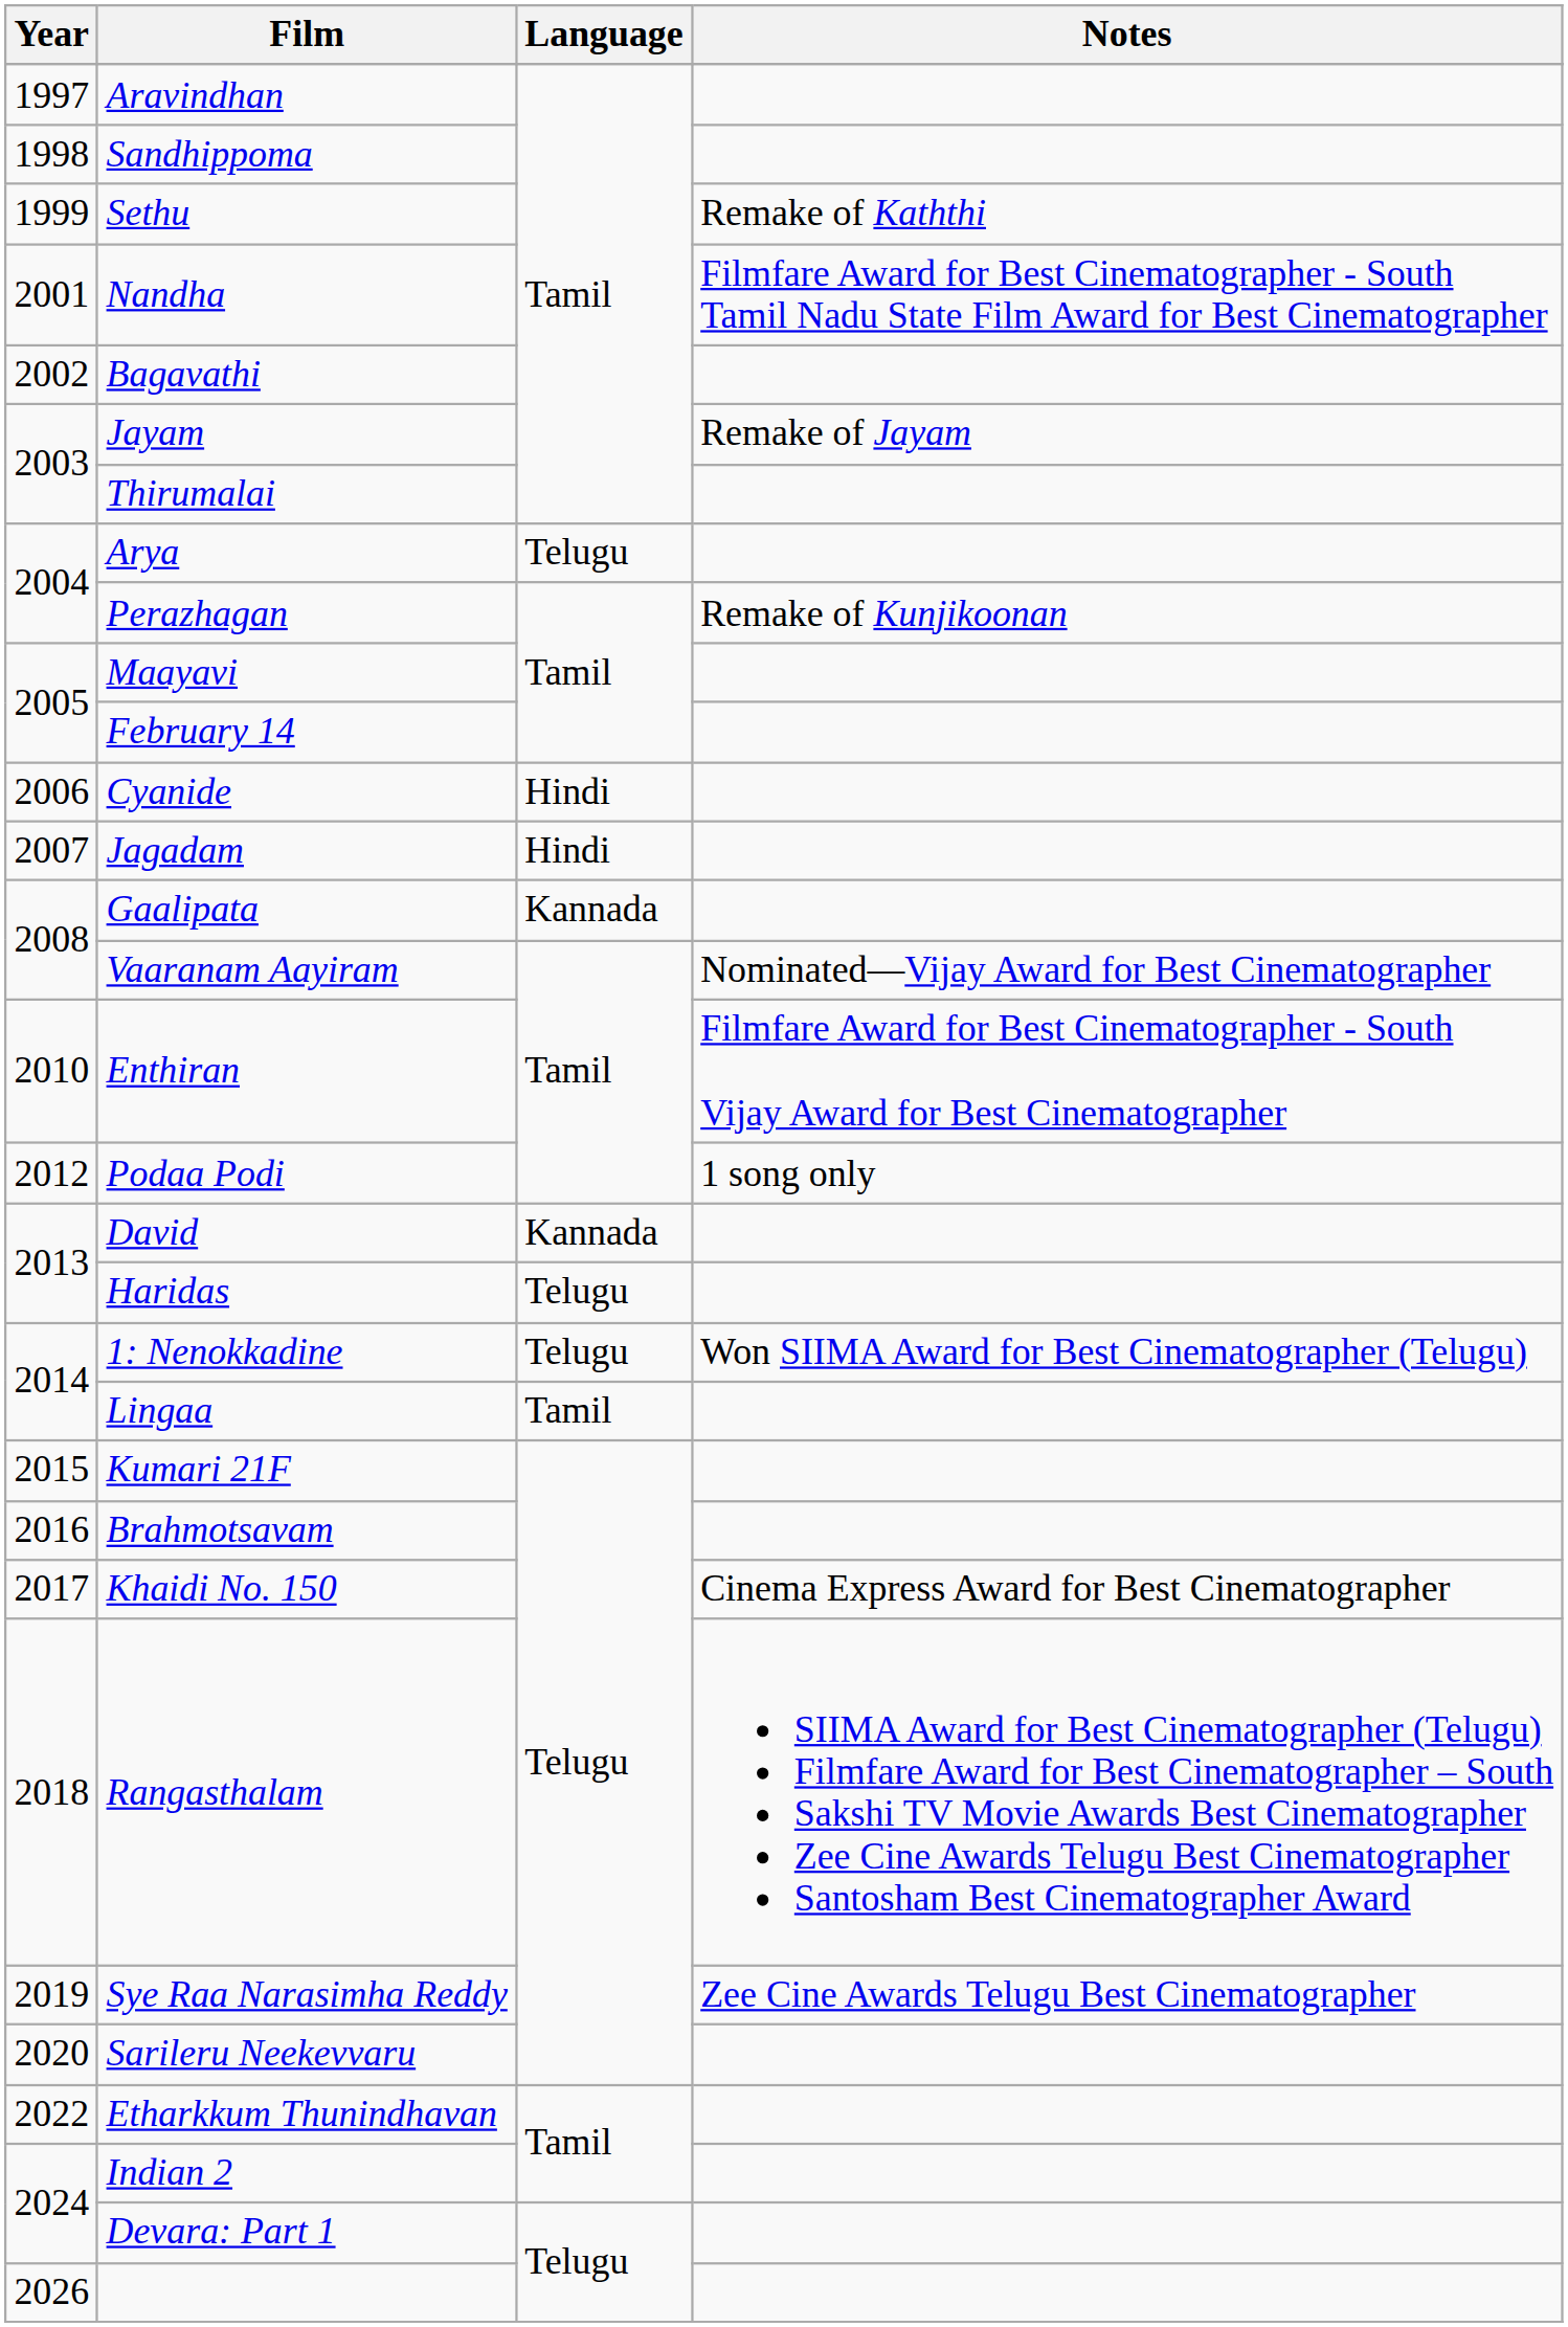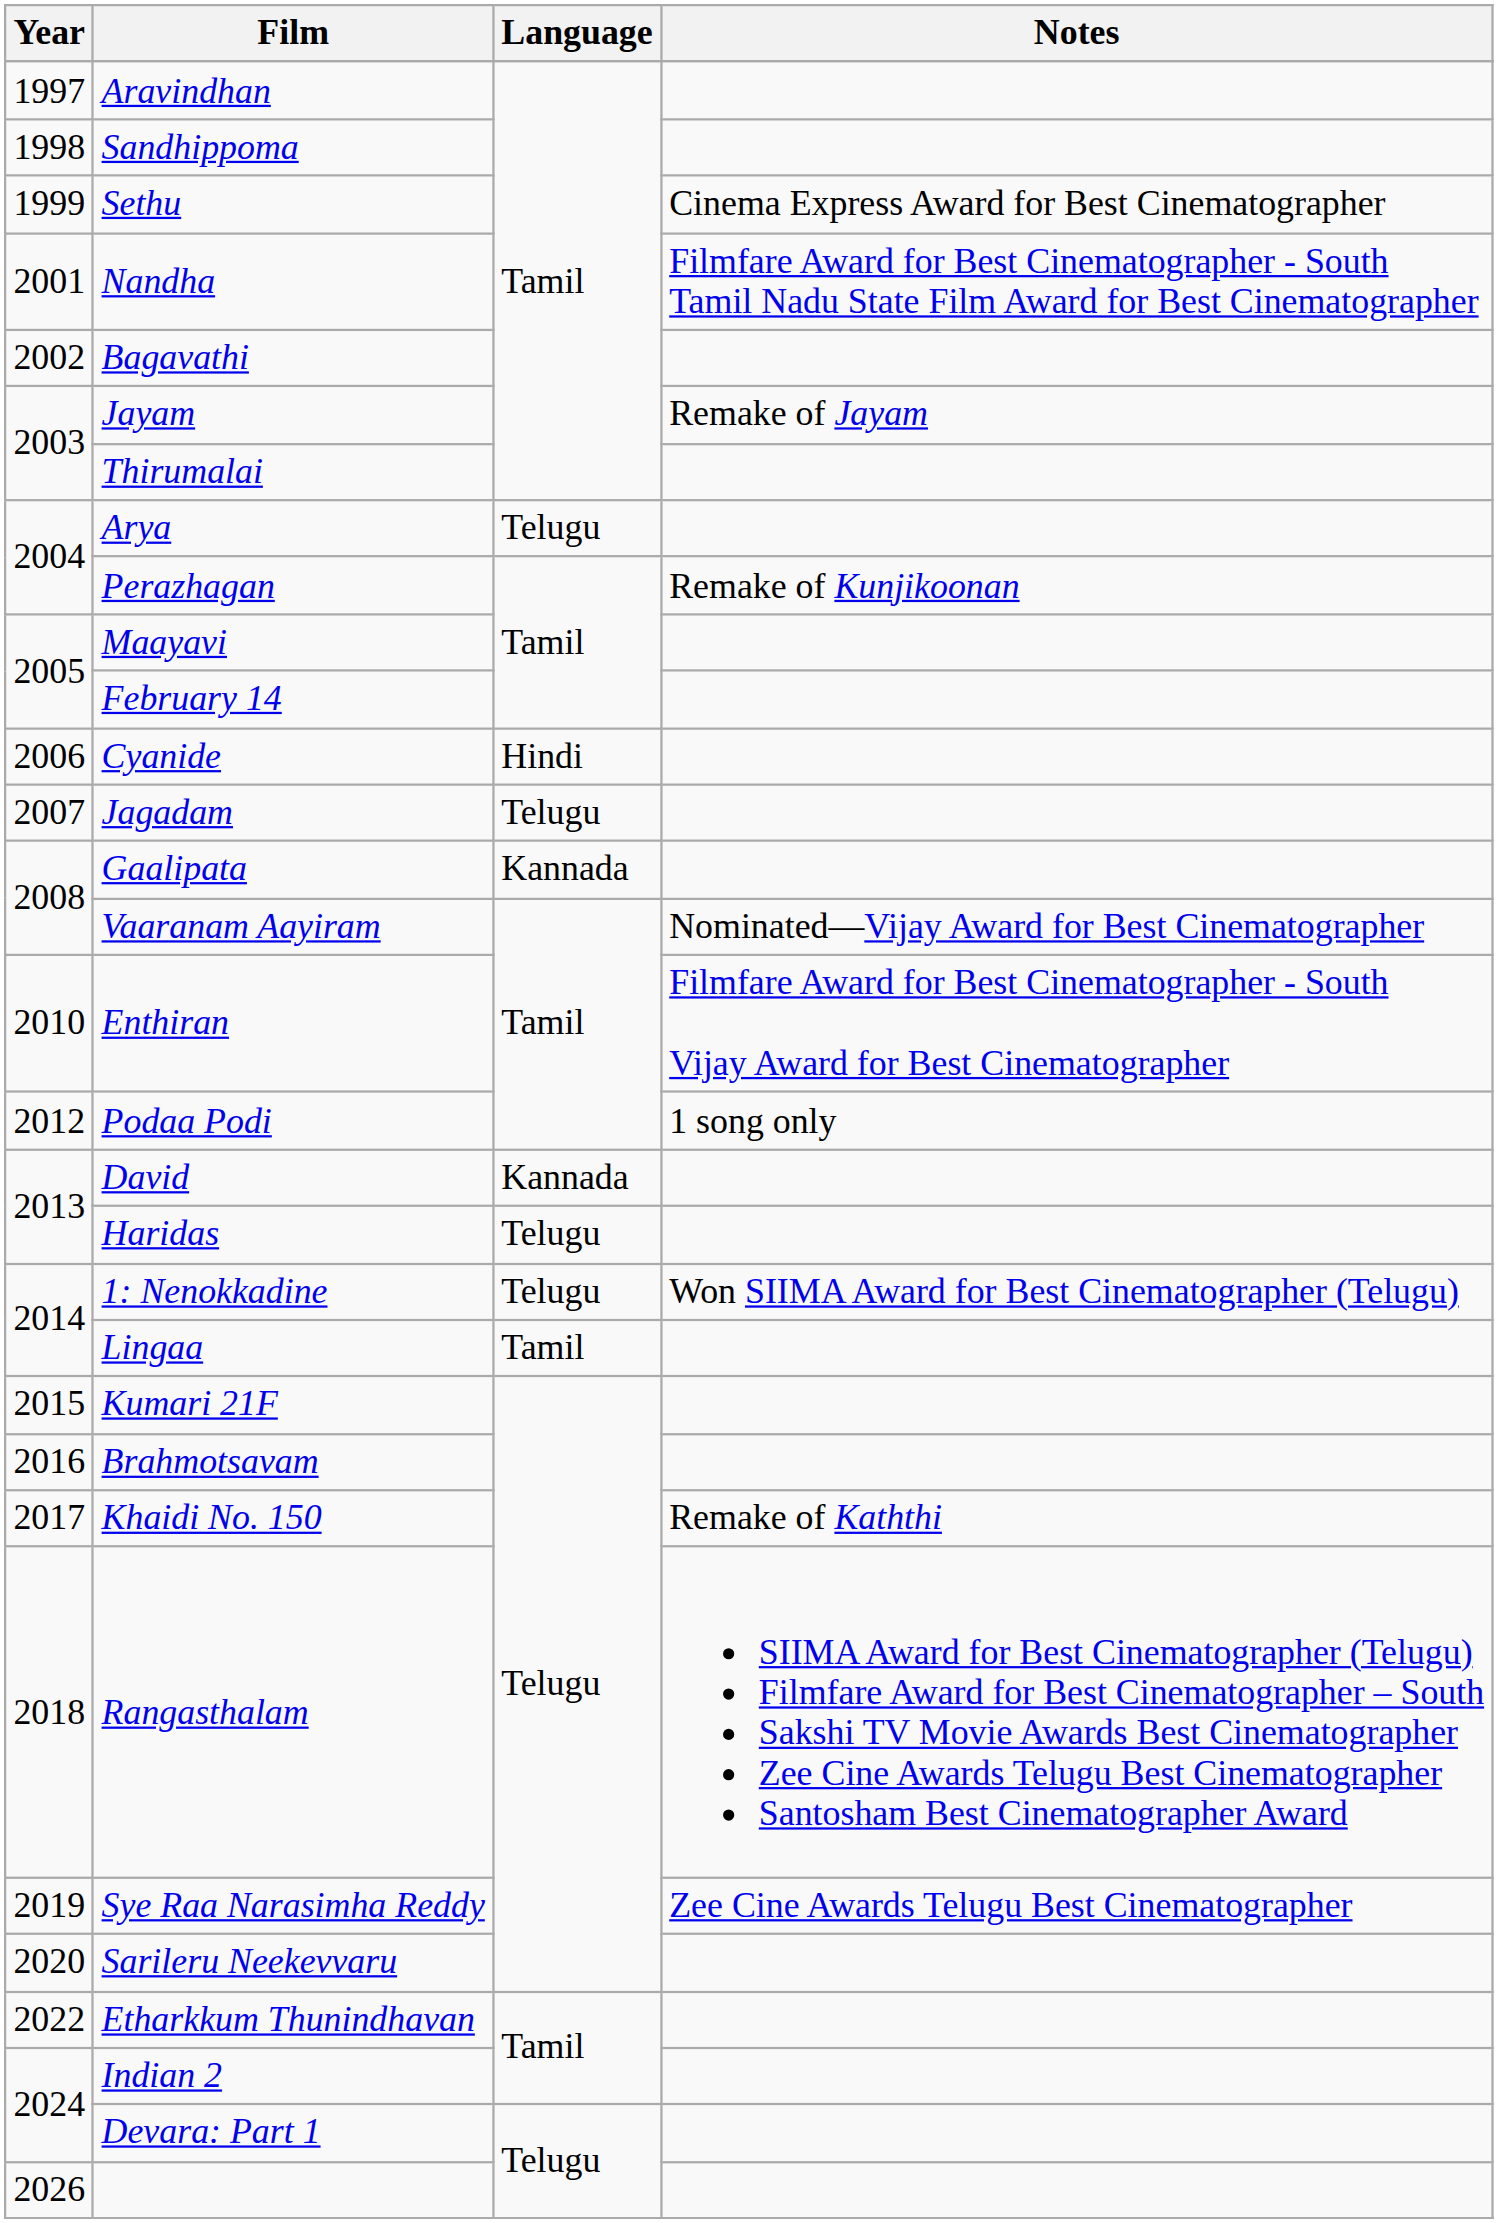 <table class="wikitable sortable">
 <tr>
 <th>Year</th>
 <th>Film</th>
 <th>Language</th>
 <th>Notes</th>
 </tr>
 <tr>
 </tr>
 <tr>
 <td>1997</td>
 <td><em><a href='#'>Aravindhan</a></em></td>
 <td rowspan="7">Tamil</td>
 <td></td>
 </tr>
 <tr>
 <td>1998</td>
 <td><em><a href='#'>Sandhippoma</a></em></td>
 <td></td>
 </tr>
 <tr>
 <td>1999</td>
 <td><em><a href='#'>Sethu</a></em></td>
-<td>Remake of <em><a href='#'>Kaththi</a></em></td>
+<td>Cinema Express Award for Best Cinematographer</td>
 </tr>
 <tr>
 <td>2001</td>
 <td><em><a href='#'>Nandha</a></em></td>
 <td><a href='#'>Filmfare Award for Best Cinematographer - South</a><br><a href='#'>Tamil Nadu State Film Award for Best Cinematographer</a></td>
 </tr>
 <tr>
 <td>2002</td>
 <td><em><a href='#'>Bagavathi</a></em></td>
 <td></td>
 </tr>
 <tr>
 <td rowspan="2">2003</td>
 <td><em><a href='#'>Jayam</a></em></td>
 <td>Remake of <em><a href='#'>Jayam</a></em></td>
 </tr>
 <tr>
 <td><em><a href='#'>Thirumalai</a></em></td>
 <td></td>
 </tr>
 <tr>
 <td rowspan="2">2004</td>
 <td><em><a href='#'>Arya</a></em></td>
 <td>Telugu</td>
 <td></td>
 </tr>
 <tr>
 <td><em><a href='#'>Perazhagan</a></em></td>
 <td rowspan="3">Tamil</td>
 <td>Remake of <em><a href='#'>Kunjikoonan</a></em></td>
 </tr>
 <tr>
 <td rowspan="2">2005</td>
 <td><em><a href='#'>Maayavi</a></em></td>
 <td></td>
 </tr>
 <tr>
 <td><em><a href='#'>February 14</a></em></td>
 <td></td>
 </tr>
 <tr>
 <td>2006</td>
 <td><em><a href='#'>Cyanide</a></em></td>
 <td>Hindi</td>
 <td></td>
 </tr>
 <tr>
 <td>2007</td>
 <td><em><a href='#'>Jagadam</a></em></td>
-<td>Hindi</td>
+<td>Telugu</td>
 <td></td>
 </tr>
 <tr>
 <td rowspan="2">2008</td>
 <td><em><a href='#'>Gaalipata</a></em></td>
 <td>Kannada</td>
 <td></td>
 </tr>
 <tr>
 <td><em><a href='#'>Vaaranam Aayiram</a></em></td>
 <td rowspan="3">Tamil</td>
 <td>Nominated—<a href='#'>Vijay Award for Best Cinematographer</a></td>
 </tr>
 <tr>
 <td>2010</td>
 <td><em><a href='#'>Enthiran</a></em></td>
 <td><a href='#'>Filmfare Award for Best Cinematographer - South</a><br><br><a href='#'>Vijay Award for Best Cinematographer</a></td>
 </tr>
 <tr>
 <td>2012</td>
 <td><em><a href='#'>Podaa Podi</a></em></td>
 <td>1 song only</td>
 </tr>
 <tr>
 <td rowspan="2">2013</td>
 <td><em><a href='#'>David</a></em></td>
 <td>Kannada</td>
 <td></td>
 </tr>
 <tr>
 <td><em><a href='#'>Haridas</a></em></td>
 <td>Telugu</td>
 <td></td>
 </tr>
 <tr>
 <td rowspan="2">2014</td>
 <td><em><a href='#'>1: Nenokkadine</a></em></td>
 <td>Telugu</td>
 <td>Won <a href='#'>SIIMA Award for Best Cinematographer (Telugu)</a></td>
 </tr>
 <tr>
 <td><em><a href='#'>Lingaa</a></em></td>
 <td>Tamil</td>
 <td></td>
 </tr>
 <tr>
 <td>2015</td>
 <td><em><a href='#'>Kumari 21F</a></em></td>
 <td rowspan="6">Telugu</td>
 <td></td>
 </tr>
 <tr>
 <td>2016</td>
 <td><em><a href='#'>Brahmotsavam</a></em></td>
 <td></td>
 </tr>
 <tr>
 <td>2017</td>
 <td><em><a href='#'>Khaidi No. 150</a></em></td>
-<td>Cinema Express Award for Best Cinematographer</td>
+<td>Remake of <em><a href='#'>Kaththi</a></em></td>
 </tr>
 <tr>
 <td>2018</td>
 <td><em><a href='#'>Rangasthalam</a></em></td>
 <td><br><ul><li><a href='#'>SIIMA Award for Best Cinematographer (Telugu)</a></li><li><a href='#'>Filmfare Award for Best Cinematographer – South</a></li><li><a href='#'>Sakshi TV Movie Awards Best Cinematographer</a></li><li><a href='#'>Zee Cine Awards Telugu Best Cinematographer</a></li><li><a href='#'>Santosham Best Cinematographer Award</a></li></ul></td>
 </tr>
 <tr>
 <td>2019</td>
 <td><em><a href='#'>Sye Raa Narasimha Reddy</a></em></td>
 <td><a href='#'>Zee Cine Awards Telugu Best Cinematographer</a></td>
 </tr>
 <tr>
 <td>2020</td>
 <td><em><a href='#'>Sarileru Neekevvaru</a></em></td>
 <td></td>
 </tr>
 <tr>
 <td>2022</td>
 <td><em><a href='#'>Etharkkum Thunindhavan</a></em></td>
 <td rowspan="2">Tamil</td>
 <td></td>
 </tr>
 <tr>
 <td rowspan="2">2024</td>
 <td><em><a href='#'>Indian 2</a></em></td>
 <td></td>
 </tr>
 <tr>
 <td><em><a href='#'>Devara: Part 1</a></em></td>
 <td rowspan="2">Telugu</td>
 <td></td>
 </tr>
 <tr>
 <td>2026</td>
 <td></td>
 <td></td>
 </tr>
 <tr>
 </tr>
 </table>
